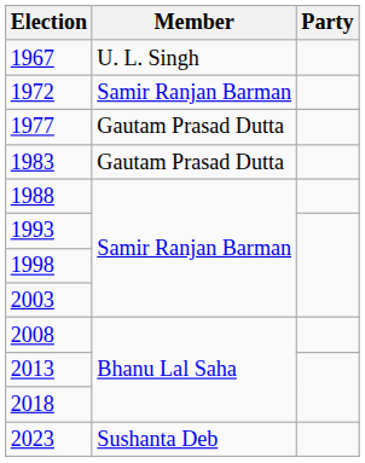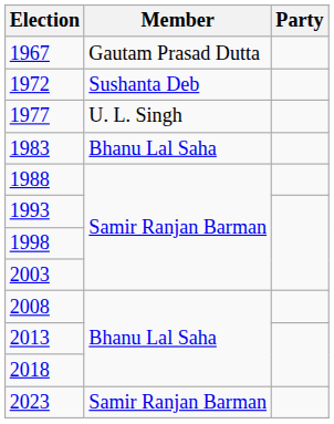 <table class="wikitable sortable">
 <tr>
 <th>Election</th>
 <th>Member</th>
 <th colspan=2>Party</th>
 </tr>
 <tr>
 <td><a href='#'>1967</a></td>
+<td>Gautam Prasad Dutta</td>
+<td></td>
+</tr>
+<tr>
+<td><a href='#'>1972</a></td>
+<td><a href='#'>Sushanta Deb</a></td>
+</tr>
+<tr>
+<td><a href='#'>1977</a></td>
 <td>U. L. Singh</td>
 <td></td>
 </tr>
 <tr>
-<td><a href='#'>1972</a></td>
-<td><a href='#'>Samir Ranjan Barman</a></td>
-</tr>
-<tr>
-<td><a href='#'>1977</a></td>
-<td>Gautam Prasad Dutta</td>
-<td></td>
-</tr>
-<tr>
 <td><a href='#'>1983</a></td>
-<td>Gautam Prasad Dutta</td>
+<td><a href='#'>Bhanu Lal Saha</a></td>
 </tr>
 <tr>
 <td><a href='#'>1988</a></td>
 <td rowspan=4><a href='#'>Samir Ranjan Barman</a></td>
 <td></td>
 </tr>
 <tr>
 <td><a href='#'>1993</a></td>
 </tr>
 <tr>
 <td><a href='#'>1998</a></td>
 </tr>
 <tr>
 <td><a href='#'>2003</a></td>
 </tr>
 <tr>
 <td><a href='#'>2008</a></td>
 <td rowspan=3><a href='#'>Bhanu Lal Saha</a></td>
 <td></td>
 </tr>
 <tr>
 <td><a href='#'>2013</a></td>
 </tr>
 <tr>
 <td><a href='#'>2018</a></td>
 </tr>
 <tr>
 <td><a href='#'>2023</a></td>
-<td><a href='#'>Sushanta Deb</a></td>
+<td><a href='#'>Samir Ranjan Barman</a></td>
 <td></td>
 </tr>
 </table>
